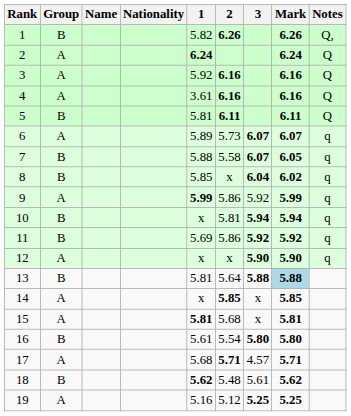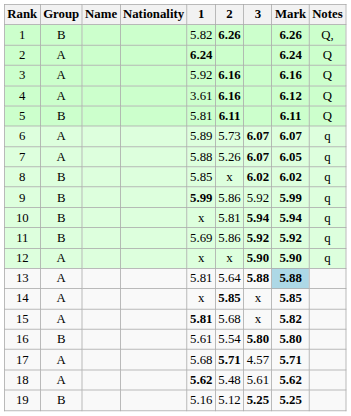 <table class="wikitable sortable" style="text-align:center">
 <tr>
 <th>Rank</th>
 <th>Group</th>
 <th>Name</th>
 <th>Nationality</th>
 <th>1</th>
 <th>2</th>
 <th>3</th>
 <th>Mark</th>
 <th>Notes</th>
 </tr>
 <tr bgcolor=ccffcc>
 <td>1</td>
 <td>B</td>
 <td align=left></td>
 <td align=left></td>
 <td>5.82</td>
 <td><strong>6.26</strong></td>
 <td></td>
 <td><strong>6.26</strong></td>
 <td>Q, </td>
 </tr>
 <tr bgcolor=ccffcc>
 <td>2</td>
 <td>A</td>
 <td align=left></td>
 <td align=left></td>
 <td><strong>6.24</strong></td>
 <td></td>
 <td></td>
 <td><strong>6.24</strong></td>
 <td>Q</td>
 </tr>
 <tr bgcolor=ccffcc>
 <td>3</td>
 <td>A</td>
 <td align=left></td>
 <td align=left></td>
 <td>5.92</td>
 <td><strong>6.16</strong></td>
 <td></td>
 <td><strong>6.16</strong></td>
 <td>Q</td>
 </tr>
 <tr bgcolor=ccffcc>
 <td>4</td>
 <td>A</td>
 <td align=left></td>
 <td align=left></td>
 <td>3.61</td>
 <td><strong>6.16</strong></td>
 <td></td>
-<td><strong>6.16</strong></td>
+<td><strong>6.12</strong></td>
 <td>Q</td>
 </tr>
 <tr bgcolor=ccffcc>
 <td>5</td>
 <td>B</td>
 <td align=left></td>
 <td align=left></td>
 <td>5.81</td>
 <td><strong>6.11</strong></td>
 <td></td>
 <td><strong>6.11</strong></td>
 <td>Q</td>
 </tr>
 <tr bgcolor=ddffdd>
 <td>6</td>
 <td>A</td>
 <td align=left></td>
 <td align=left></td>
 <td>5.89</td>
 <td>5.73</td>
 <td><strong>6.07</strong></td>
 <td><strong>6.07</strong></td>
 <td>q</td>
 </tr>
 <tr bgcolor=ddffdd>
 <td>7</td>
-<td>B</td>
+<td>A</td>
 <td align=left></td>
 <td align=left></td>
 <td>5.88</td>
-<td>5.58</td>
+<td>5.26</td>
 <td><strong>6.07</strong></td>
 <td><strong>6.05</strong></td>
 <td>q</td>
 </tr>
 <tr bgcolor=ddffdd>
 <td>8</td>
 <td>B</td>
 <td align=left></td>
 <td align=left></td>
 <td>5.85</td>
 <td>x</td>
-<td><strong>6.04</strong></td>
+<td><strong>6.02</strong></td>
 <td><strong>6.02</strong></td>
 <td>q</td>
 </tr>
 <tr bgcolor=ddffdd>
 <td>9</td>
-<td>A</td>
+<td>B</td>
 <td align=left></td>
 <td align=left></td>
 <td><strong>5.99</strong></td>
 <td>5.86</td>
 <td>5.92</td>
 <td><strong>5.99</strong></td>
 <td>q</td>
 </tr>
 <tr bgcolor=ddffdd>
 <td>10</td>
 <td>B</td>
 <td align=left></td>
 <td align=left></td>
 <td>x</td>
 <td>5.81</td>
 <td><strong>5.94</strong></td>
 <td><strong>5.94</strong></td>
 <td>q</td>
 </tr>
 <tr bgcolor=ddffdd>
 <td>11</td>
 <td>B</td>
 <td align=left></td>
 <td align=left></td>
 <td>5.69</td>
 <td>5.86</td>
 <td><strong>5.92</strong></td>
 <td><strong>5.92</strong></td>
 <td>q</td>
 </tr>
 <tr bgcolor=ddffdd>
 <td>12</td>
 <td>A</td>
 <td align=left></td>
 <td align=left></td>
 <td>x</td>
 <td>x</td>
 <td><strong>5.90</strong></td>
 <td><strong>5.90</strong></td>
 <td>q</td>
 </tr>
 <tr>
 <td>13</td>
-<td>B</td>
+<td>A</td>
 <td align=left></td>
 <td align=left></td>
 <td>5.81</td>
 <td>5.64</td>
 <td><strong>5.88</strong></td>
 <td style="background: lightblue;"><strong>5.88</strong></td>
 <td></td>
 </tr>
 <tr>
 <td>14</td>
 <td>A</td>
 <td align=left></td>
 <td align=left></td>
 <td>x</td>
 <td><strong>5.85</strong></td>
 <td>x</td>
 <td><strong>5.85</strong></td>
 <td></td>
 </tr>
 <tr>
 <td>15</td>
 <td>A</td>
 <td align=left></td>
 <td align=left></td>
 <td><strong>5.81</strong></td>
 <td>5.68</td>
 <td>x</td>
-<td><strong>5.81</strong></td>
+<td><strong>5.82</strong></td>
 <td></td>
 </tr>
 <tr>
 <td>16</td>
 <td>B</td>
 <td align=left></td>
 <td align=left></td>
 <td>5.61</td>
 <td>5.54</td>
 <td><strong>5.80</strong></td>
 <td><strong>5.80</strong></td>
 <td></td>
 </tr>
 <tr>
 <td>17</td>
 <td>A</td>
 <td align=left></td>
 <td align=left></td>
 <td>5.68</td>
 <td><strong>5.71</strong></td>
 <td>4.57</td>
 <td><strong>5.71</strong></td>
 <td></td>
 </tr>
 <tr>
 <td>18</td>
-<td>B</td>
+<td>A</td>
 <td align=left></td>
 <td align=left></td>
 <td><strong>5.62</strong></td>
 <td>5.48</td>
 <td>5.61</td>
 <td><strong>5.62</strong></td>
 <td></td>
 </tr>
 <tr>
 <td>19</td>
-<td>A</td>
+<td>B</td>
 <td align=left></td>
 <td align=left></td>
 <td>5.16</td>
 <td>5.12</td>
 <td><strong>5.25</strong></td>
 <td><strong>5.25</strong></td>
 <td></td>
 </tr>
 </table>
